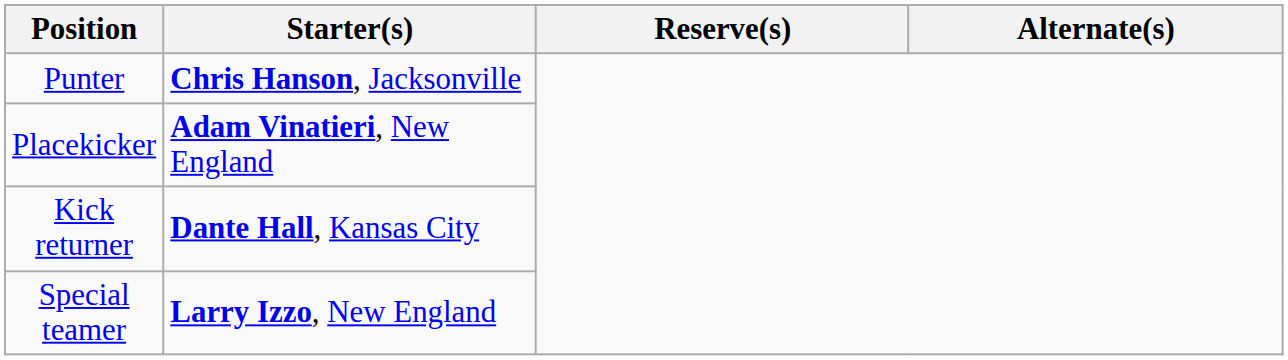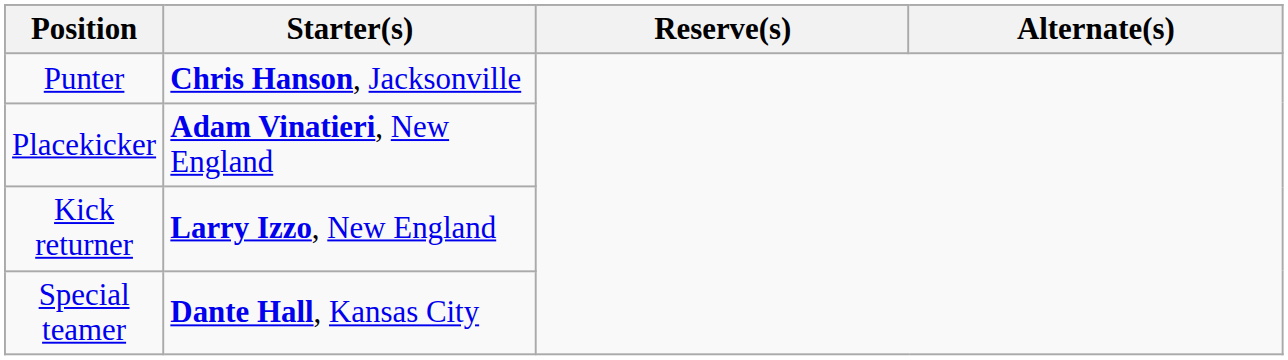 <table class="wikitable" style="width:75%;">
 <tr>
 <th style="width:10%;">Position</th>
 <th style="width:30%;">Starter(s)</th>
 <th style="width:30%;">Reserve(s)</th>
 <th style="width:30%;">Alternate(s)</th>
 </tr>
 <tr>
 <td align=center><a href='#'>Punter</a></td>
 <td> <strong><a href='#'>Chris Hanson</a></strong>, <a href='#'>Jacksonville</a></td>
 </tr>
 <tr>
 <td align=center><a href='#'>Placekicker</a></td>
 <td> <strong><a href='#'>Adam Vinatieri</a></strong>, <a href='#'>New England</a></td>
 </tr>
 <tr>
 <td align=center><a href='#'>Kick returner</a></td>
-<td> <strong><a href='#'>Dante Hall</a></strong>, <a href='#'>Kansas City</a></td>
+<td> <strong><a href='#'>Larry Izzo</a></strong>, <a href='#'>New England</a></td>
 </tr>
 <tr>
 <td align=center><a href='#'>Special teamer</a></td>
-<td> <strong><a href='#'>Larry Izzo</a></strong>, <a href='#'>New England</a></td>
+<td> <strong><a href='#'>Dante Hall</a></strong>, <a href='#'>Kansas City</a></td>
 </tr>
 </table>
